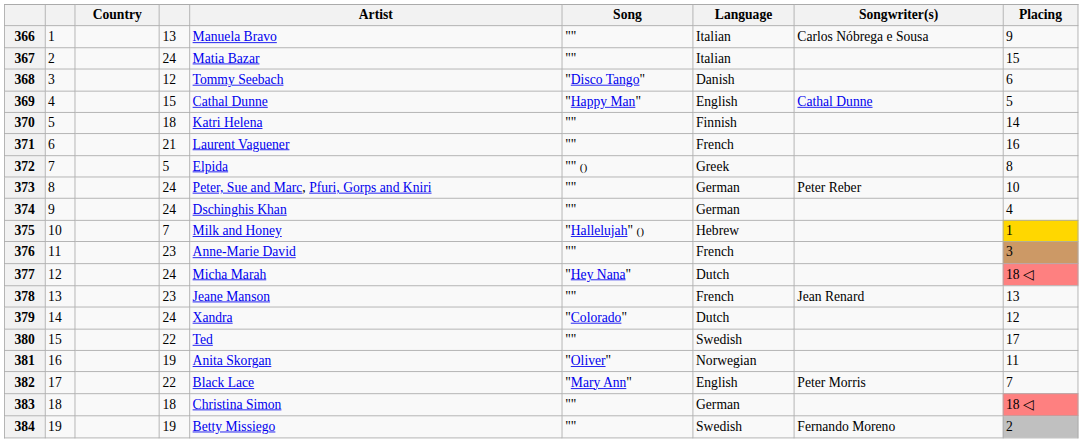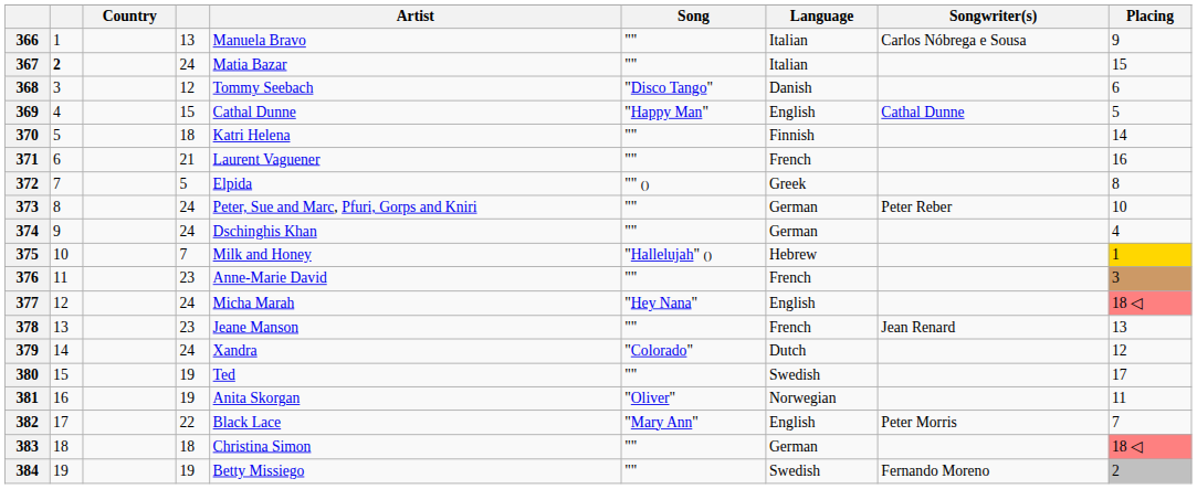 <table class="wikitable plainrowheaders" style="width:100%">
 <tr>
 </tr>
 <tr>
 <th scope="col"></th>
 <th scope="col"></th>
 <th scope="col">Country</th>
 <th scope="col"></th>
 <th scope="col">Artist</th>
 <th scope="col">Song</th>
 <th scope="col">Language</th>
 <th scope="col">Songwriter(s)</th>
 <th scope="col">Placing</th>
 </tr>
 <tr>
 <th scope="row">366</th>
 <td>1</td>
 <td></td>
 <td>13</td>
 <td><a href='#'>Manuela Bravo</a></td>
 <td>""</td>
 <td>Italian</td>
 <td>Carlos Nóbrega e Sousa</td>
 <td>9</td>
 </tr>
 <tr>
 <th scope="row">367</th>
-<td>2</td>
+<td><strong>2</strong></td>
 <td></td>
 <td>24</td>
 <td><a href='#'>Matia Bazar</a></td>
 <td>""</td>
 <td>Italian</td>
 <td></td>
 <td>15</td>
 </tr>
 <tr>
 <th scope="row">368</th>
 <td>3</td>
 <td></td>
 <td>12</td>
 <td><a href='#'>Tommy Seebach</a></td>
 <td>"<a href='#'>Disco Tango</a>"</td>
 <td>Danish</td>
 <td></td>
 <td>6</td>
 </tr>
 <tr>
 <th scope="row">369</th>
 <td>4</td>
 <td></td>
 <td>15</td>
 <td><a href='#'>Cathal Dunne</a></td>
 <td>"<a href='#'>Happy Man</a>"</td>
 <td>English</td>
 <td><a href='#'>Cathal Dunne</a></td>
 <td>5</td>
 </tr>
 <tr>
 <th scope="row">370</th>
 <td>5</td>
 <td></td>
 <td>18</td>
 <td><a href='#'>Katri Helena</a></td>
 <td>""</td>
 <td>Finnish</td>
 <td></td>
 <td>14</td>
 </tr>
 <tr>
 <th scope="row">371</th>
 <td>6</td>
 <td></td>
 <td>21</td>
 <td><a href='#'>Laurent Vaguener</a></td>
 <td>""</td>
 <td>French</td>
 <td></td>
 <td>16</td>
 </tr>
 <tr>
 <th scope="row">372</th>
 <td>7</td>
 <td></td>
 <td>5</td>
 <td><a href='#'>Elpida</a></td>
 <td>"" <small>()</small></td>
 <td>Greek</td>
 <td></td>
 <td>8</td>
 </tr>
 <tr>
 <th scope="row">373</th>
 <td>8</td>
 <td></td>
 <td>24</td>
 <td><a href='#'>Peter, Sue and Marc</a>, <a href='#'>Pfuri, Gorps and Kniri</a></td>
 <td>""</td>
 <td>German</td>
 <td>Peter Reber</td>
 <td>10</td>
 </tr>
 <tr>
 <th scope="row">374</th>
 <td>9</td>
 <td></td>
 <td>24</td>
 <td><a href='#'>Dschinghis Khan</a></td>
 <td>""</td>
 <td>German</td>
 <td></td>
 <td>4</td>
 </tr>
 <tr>
 <th scope="row">375</th>
 <td>10</td>
 <td></td>
 <td>7</td>
 <td><a href='#'>Milk and Honey</a></td>
 <td>"<a href='#'>Hallelujah</a>" <small>()</small></td>
 <td>Hebrew</td>
 <td></td>
 <td bgcolor="gold">1</td>
 </tr>
 <tr>
 <th scope="row">376</th>
 <td>11</td>
 <td></td>
 <td>23</td>
 <td><a href='#'>Anne-Marie David</a></td>
 <td>""</td>
 <td>French</td>
 <td></td>
 <td bgcolor="#C96">3</td>
 </tr>
 <tr>
 <th scope="row">377</th>
 <td>12</td>
 <td></td>
 <td>24</td>
 <td><a href='#'>Micha Marah</a></td>
 <td>"<a href='#'>Hey Nana</a>"</td>
-<td>Dutch</td>
+<td>English</td>
 <td></td>
 <td bgcolor="#FE8080">18 ◁</td>
 </tr>
 <tr>
 <th scope="row">378</th>
 <td>13</td>
 <td></td>
 <td>23</td>
 <td><a href='#'>Jeane Manson</a></td>
 <td>""</td>
 <td>French</td>
 <td>Jean Renard</td>
 <td>13</td>
 </tr>
 <tr>
 <th scope="row">379</th>
 <td>14</td>
 <td></td>
 <td>24</td>
 <td><a href='#'>Xandra</a></td>
 <td>"<a href='#'>Colorado</a>"</td>
 <td>Dutch</td>
 <td></td>
 <td>12</td>
 </tr>
 <tr>
 <th scope="row">380</th>
 <td>15</td>
 <td></td>
-<td>22</td>
+<td>19</td>
 <td><a href='#'>Ted</a></td>
 <td>""</td>
 <td>Swedish</td>
 <td></td>
 <td>17</td>
 </tr>
 <tr>
 <th scope="row">381</th>
 <td>16</td>
 <td></td>
 <td>19</td>
 <td><a href='#'>Anita Skorgan</a></td>
 <td>"<a href='#'>Oliver</a>"</td>
 <td>Norwegian</td>
 <td></td>
 <td>11</td>
 </tr>
 <tr>
 <th scope="row">382</th>
 <td>17</td>
 <td></td>
 <td>22</td>
 <td><a href='#'>Black Lace</a></td>
 <td>"<a href='#'>Mary Ann</a>"</td>
 <td>English</td>
 <td>Peter Morris</td>
 <td>7</td>
 </tr>
 <tr>
 <th scope="row">383</th>
 <td>18</td>
 <td></td>
 <td>18</td>
 <td><a href='#'>Christina Simon</a></td>
 <td>""</td>
 <td>German</td>
 <td></td>
 <td bgcolor="#FE8080">18 ◁</td>
 </tr>
 <tr>
 <th scope="row">384</th>
 <td>19</td>
 <td></td>
 <td>19</td>
 <td><a href='#'>Betty Missiego</a></td>
 <td>""</td>
 <td>Swedish</td>
 <td>Fernando Moreno</td>
 <td bgcolor="silver">2</td>
 </tr>
 </table>
